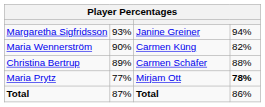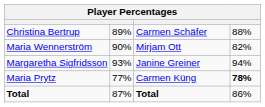 <table class="wikitable">
 <tr>
 <th colspan=4 width=400>Player Percentages</th>
 </tr>
 <tr>
 <th colspan=2 width=200></th>
 <th colspan=2 width=200></th>
 </tr>
 <tr>
+<td><a href='#'>Christina Bertrup</a></td>
+<td>89%</td>
+<td><a href='#'>Carmen Schäfer</a></td>
+<td>88%</td>
+</tr>
+<tr>
+<td><a href='#'>Maria Wennerström</a></td>
+<td>90%</td>
+<td><a href='#'>Mirjam Ott</a></td>
+<td>82%</td>
+</tr>
+<tr>
 <td><a href='#'>Margaretha Sigfridsson</a></td>
 <td>93%</td>
 <td><a href='#'>Janine Greiner</a></td>
 <td>94%</td>
 </tr>
 <tr>
-<td><a href='#'>Maria Wennerström</a></td>
-<td>90%</td>
-<td><a href='#'>Carmen Küng</a></td>
-<td>82%</td>
-</tr>
-<tr>
-<td><a href='#'>Christina Bertrup</a></td>
-<td>89%</td>
-<td><a href='#'>Carmen Schäfer</a></td>
-<td>88%</td>
-</tr>
-<tr>
 <td><a href='#'>Maria Prytz</a></td>
 <td>77%</td>
-<td><a href='#'>Mirjam Ott</a></td>
+<td><a href='#'>Carmen Küng</a></td>
 <td><strong>78%</strong></td>
 </tr>
 <tr>
 <td><strong>Total</strong></td>
 <td>87%</td>
 <td><strong>Total</strong></td>
 <td>86%</td>
 </tr>
 </table>
